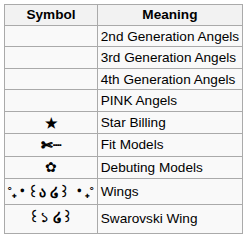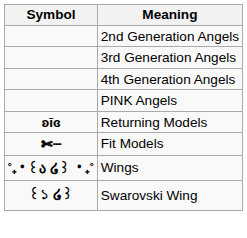 <table class="sortable wikitable" style="font-size:85%;">
 <tr>
 <th>Symbol</th>
 <th>Meaning</th>
 </tr>
 <tr>
 <td align="center"><strong></strong></td>
 <td>2nd Generation Angels</td>
 </tr>
 <tr>
 <td align="center"><strong></strong></td>
 <td>3rd Generation Angels</td>
 </tr>
 <tr>
 <td align="center"><strong></strong></td>
 <td>4th Generation Angels</td>
 </tr>
 <tr>
 <td align="center"><strong></strong></td>
 <td>PINK Angels</td>
 </tr>
 <tr>
-<td align="center"><strong>★</strong></td>
-<td>Star Billing</td>
+<td align="center"><strong>ʚĭɞ</strong></td>
+<td>Returning Models</td>
 </tr>
 <tr>
 <td align="center"><strong>✄┈</strong></td>
 <td>Fit Models</td>
-</tr>
-<tr>
-<td align="center">✿</td>
-<td>Debuting Models</td>
 </tr>
 <tr>
 <td align="center"><strong>˚₊‧꒰ა ໒꒱ ‧₊˚</strong></td>
 <td>Wings</td>
 </tr>
 <tr>
 <td align="center"><strong>꒰১ ໒꒱</strong></td>
 <td>Swarovski Wing</td>
 </tr>
 </table>
